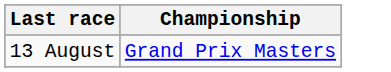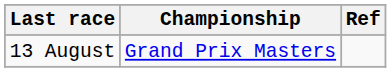 <table class="wikitable" style="font-size: 85%">
 <tr>
 <th>Last race</th>
 <th>Championship</th>
+<th>Ref</th>
 </tr>
 <tr>
 <td>13 August</td>
 <td><a href='#'>Grand Prix Masters</a></td>
+<td></td>
 </tr>
 </table>
